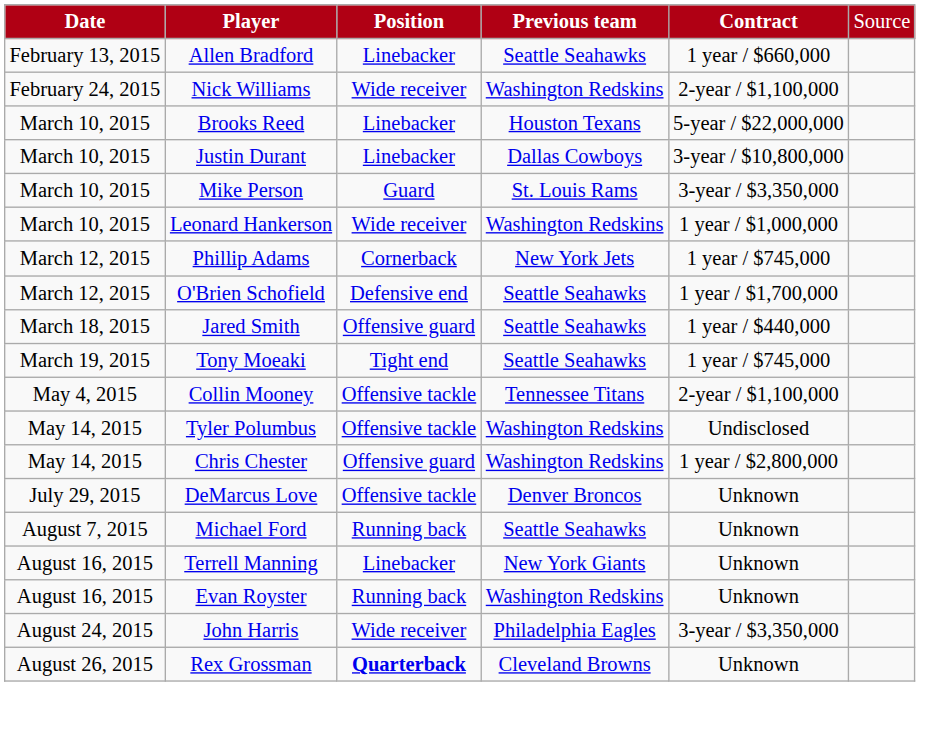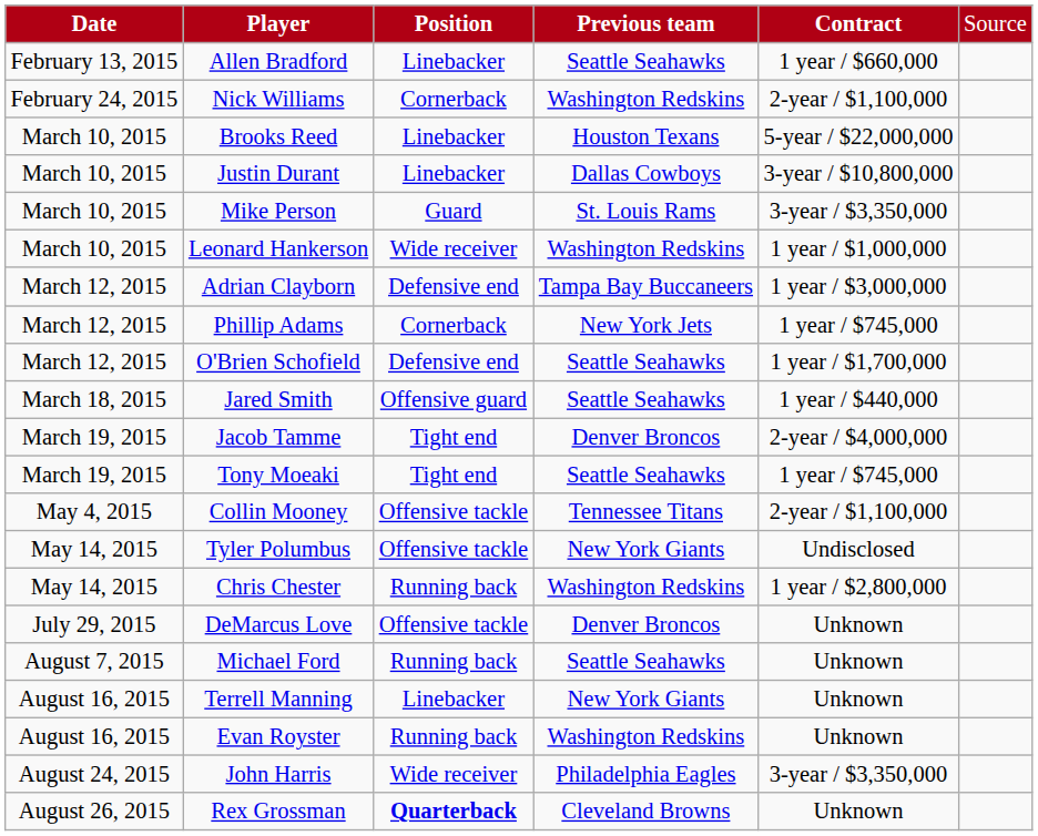 <table class="wikitable" style="font-size: 95%; text-align: center;">
 <tr>
 <th style="background:#b00014;color:white">Date</th>
 <th style="background:#b00014;color:white">Player</th>
 <th style="background:#b00014;color:white">Position</th>
 <th style="background:#b00014;color:white">Previous team</th>
 <th style="background:#b00014;color:white">Contract</th>
 <td ! style="background:#b00014;color:white">Source</td>
 </tr>
 <tr>
 <td>February 13, 2015</td>
 <td><a href='#'>Allen Bradford</a></td>
 <td><a href='#'>Linebacker</a></td>
 <td><a href='#'>Seattle Seahawks</a></td>
 <td>1 year / $660,000</td>
 <td></td>
 </tr>
 <tr>
 <td>February 24, 2015</td>
 <td><a href='#'>Nick Williams</a></td>
-<td><a href='#'>Wide receiver</a></td>
+<td><a href='#'>Cornerback</a></td>
 <td><a href='#'>Washington Redskins</a></td>
 <td>2-year / $1,100,000</td>
 <td></td>
 </tr>
 <tr>
 <td>March 10, 2015</td>
 <td><a href='#'>Brooks Reed</a></td>
 <td><a href='#'>Linebacker</a></td>
 <td><a href='#'>Houston Texans</a></td>
 <td>5-year / $22,000,000</td>
 <td></td>
 </tr>
 <tr>
 <td>March 10, 2015</td>
 <td><a href='#'>Justin Durant</a></td>
 <td><a href='#'>Linebacker</a></td>
 <td><a href='#'>Dallas Cowboys</a></td>
 <td>3-year / $10,800,000</td>
 <td></td>
 </tr>
 <tr>
 <td>March 10, 2015</td>
 <td><a href='#'>Mike Person</a></td>
 <td><a href='#'>Guard</a></td>
 <td><a href='#'>St. Louis Rams</a></td>
 <td>3-year / $3,350,000</td>
 <td></td>
 </tr>
 <tr>
 <td>March 10, 2015</td>
 <td><a href='#'>Leonard Hankerson</a></td>
 <td><a href='#'>Wide receiver</a></td>
 <td><a href='#'>Washington Redskins</a></td>
 <td>1 year / $1,000,000</td>
 <td></td>
 </tr>
 <tr>
 <td>March 12, 2015</td>
+<td><a href='#'>Adrian Clayborn</a></td>
+<td><a href='#'>Defensive end</a></td>
+<td><a href='#'>Tampa Bay Buccaneers</a></td>
+<td>1 year / $3,000,000</td>
+<td></td>
+</tr>
+<tr>
+<td>March 12, 2015</td>
 <td><a href='#'>Phillip Adams</a></td>
 <td><a href='#'>Cornerback</a></td>
 <td><a href='#'>New York Jets</a></td>
 <td>1 year / $745,000</td>
 <td></td>
 </tr>
 <tr>
 <td>March 12, 2015</td>
 <td><a href='#'>O'Brien Schofield</a></td>
 <td><a href='#'>Defensive end</a></td>
 <td><a href='#'>Seattle Seahawks</a></td>
 <td>1 year / $1,700,000</td>
 <td></td>
 </tr>
 <tr>
 <td>March 18, 2015</td>
 <td><a href='#'>Jared Smith</a></td>
 <td><a href='#'>Offensive guard</a></td>
 <td><a href='#'>Seattle Seahawks</a></td>
 <td>1 year / $440,000</td>
 <td></td>
 </tr>
 <tr>
 <td>March 19, 2015</td>
+<td><a href='#'>Jacob Tamme</a></td>
+<td><a href='#'>Tight end</a></td>
+<td><a href='#'>Denver Broncos</a></td>
+<td>2-year / $4,000,000</td>
+<td></td>
+</tr>
+<tr>
+<td>March 19, 2015</td>
 <td><a href='#'>Tony Moeaki</a></td>
 <td><a href='#'>Tight end</a></td>
 <td><a href='#'>Seattle Seahawks</a></td>
 <td>1 year / $745,000</td>
 <td></td>
 </tr>
 <tr>
 <td>May 4, 2015</td>
 <td><a href='#'>Collin Mooney</a></td>
 <td><a href='#'>Offensive tackle</a></td>
 <td><a href='#'>Tennessee Titans</a></td>
 <td>2-year / $1,100,000</td>
 <td></td>
 </tr>
 <tr>
 <td>May 14, 2015</td>
 <td><a href='#'>Tyler Polumbus</a></td>
 <td><a href='#'>Offensive tackle</a></td>
-<td><a href='#'>Washington Redskins</a></td>
+<td><a href='#'>New York Giants</a></td>
 <td>Undisclosed</td>
 <td></td>
 </tr>
 <tr>
 <td>May 14, 2015</td>
 <td><a href='#'>Chris Chester</a></td>
-<td><a href='#'>Offensive guard</a></td>
+<td><a href='#'>Running back</a></td>
 <td><a href='#'>Washington Redskins</a></td>
 <td>1 year / $2,800,000</td>
 <td></td>
 </tr>
 <tr>
 <td>July 29, 2015</td>
 <td><a href='#'>DeMarcus Love</a></td>
 <td><a href='#'>Offensive tackle</a></td>
 <td><a href='#'>Denver Broncos</a></td>
 <td>Unknown</td>
 <td></td>
 </tr>
 <tr>
 <td>August 7, 2015</td>
 <td><a href='#'>Michael Ford</a></td>
 <td><a href='#'>Running back</a></td>
 <td><a href='#'>Seattle Seahawks</a></td>
 <td>Unknown</td>
 <td></td>
 </tr>
 <tr>
 <td>August 16, 2015</td>
 <td><a href='#'>Terrell Manning</a></td>
 <td><a href='#'>Linebacker</a></td>
 <td><a href='#'>New York Giants</a></td>
 <td>Unknown</td>
 <td></td>
 </tr>
 <tr>
 <td>August 16, 2015</td>
 <td><a href='#'>Evan Royster</a></td>
 <td><a href='#'>Running back</a></td>
 <td><a href='#'>Washington Redskins</a></td>
 <td>Unknown</td>
 <td></td>
 </tr>
 <tr>
 <td>August 24, 2015</td>
 <td><a href='#'>John Harris</a></td>
 <td><a href='#'>Wide receiver</a></td>
 <td><a href='#'>Philadelphia Eagles</a></td>
 <td>3-year / $3,350,000</td>
 <td></td>
 </tr>
 <tr>
 <td>August 26, 2015</td>
 <td><a href='#'>Rex Grossman</a></td>
 <td><strong><a href='#'>Quarterback</a></strong></td>
 <td><a href='#'>Cleveland Browns</a></td>
 <td>Unknown</td>
 <td></td>
 </tr>
 </table>
